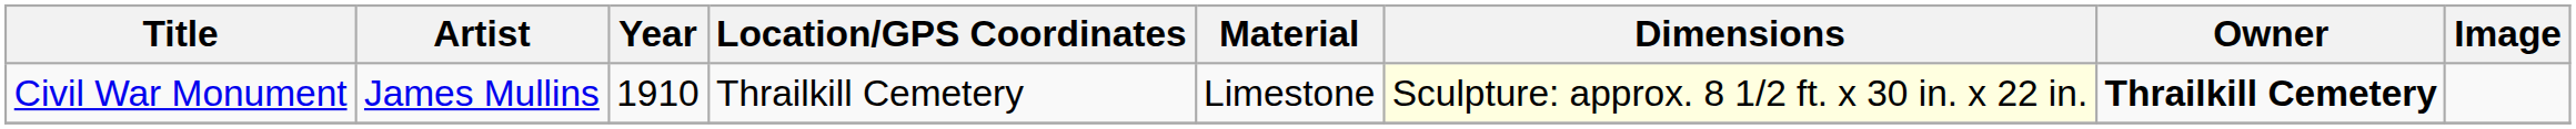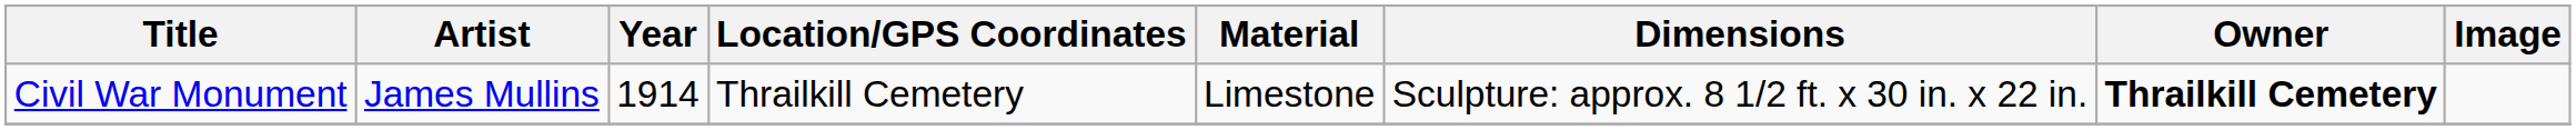 <table class="wikitable sortable">
 <tr>
 <th>Title</th>
 <th>Artist</th>
 <th>Year</th>
 <th>Location/GPS Coordinates</th>
 <th>Material</th>
 <th>Dimensions</th>
 <th>Owner</th>
 <th>Image</th>
 </tr>
 <tr>
 <td><a href='#'>Civil War Monument</a></td>
 <td><a href='#'>James Mullins</a></td>
-<td>1910</td>
+<td>1914</td>
 <td>Thrailkill Cemetery</td>
 <td>Limestone</td>
-<td style="background: lightyellow;">Sculpture: approx. 8 1/2 ft. x 30 in. x 22 in.</td>
+<td>Sculpture: approx. 8 1/2 ft. x 30 in. x 22 in.</td>
 <td><strong>Thrailkill Cemetery</strong></td>
 <td></td>
 </tr>
 <tr>
 </tr>
 </table>
